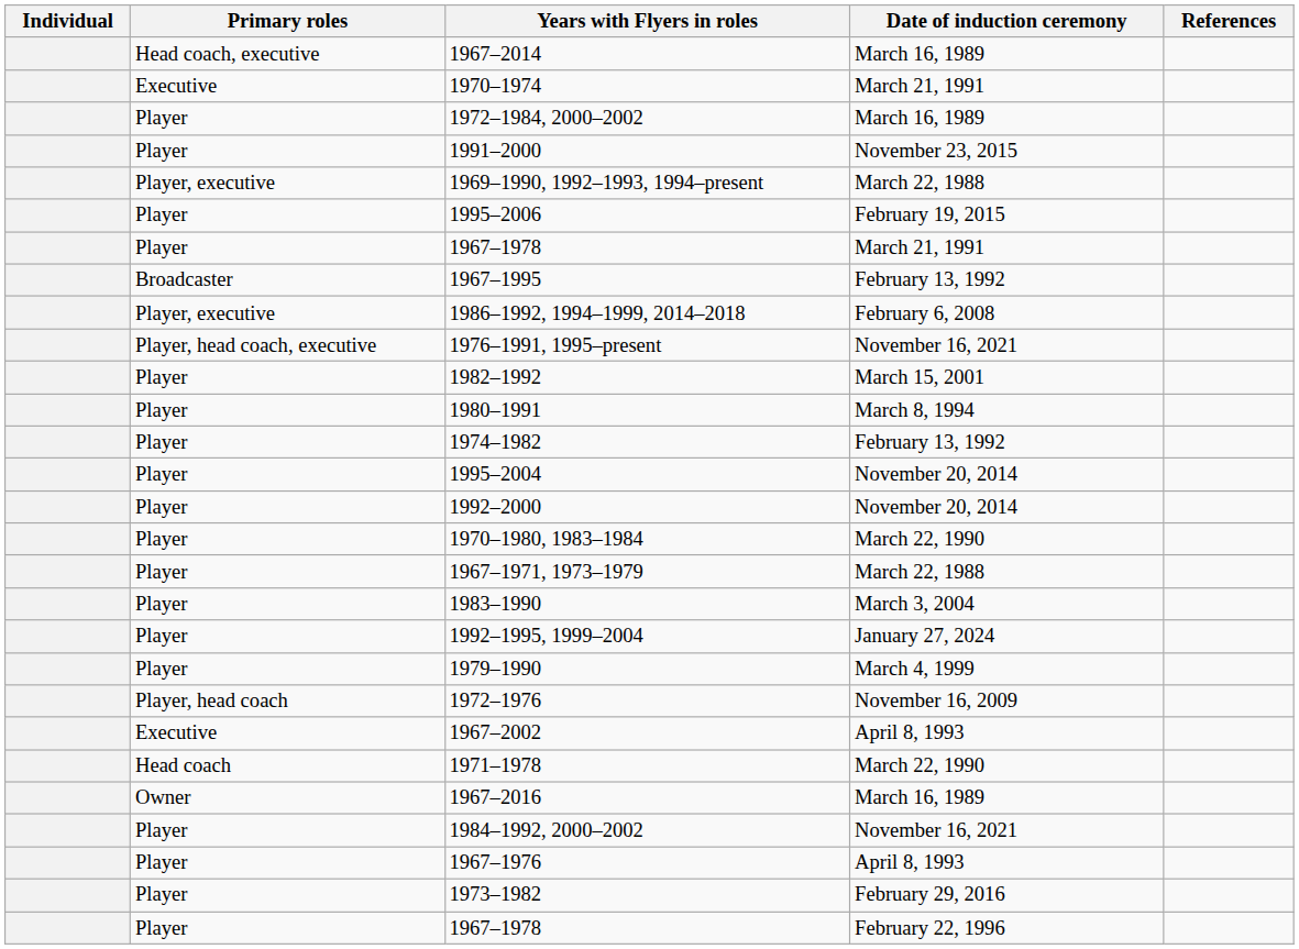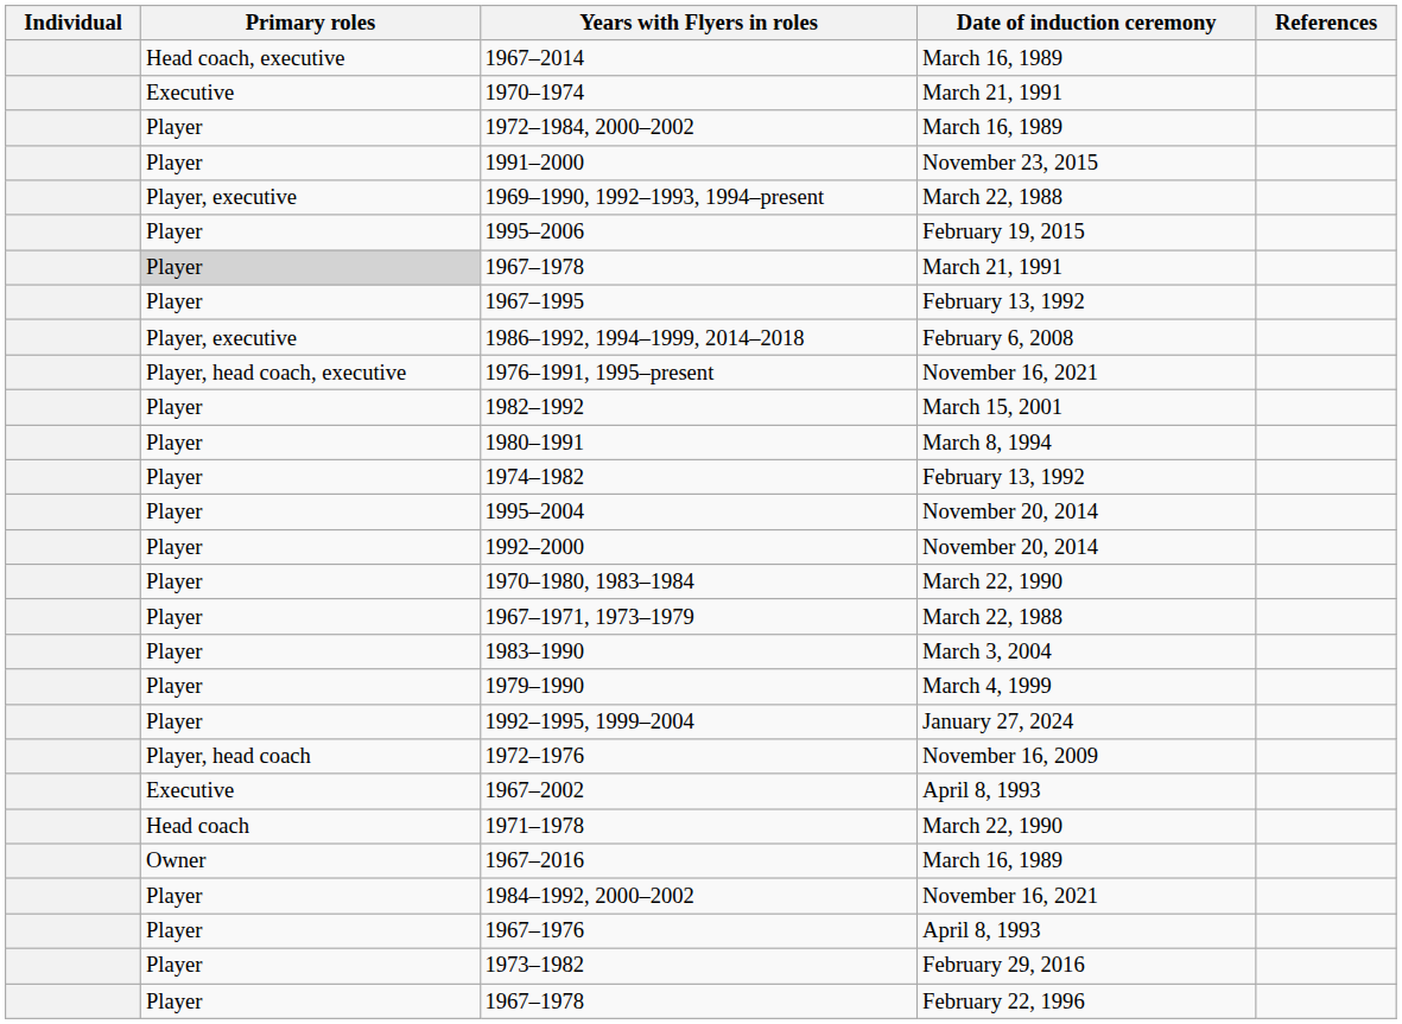 <table class="wikitable sortable" width="80%">
 <tr>
 <th scope="col">Individual</th>
 <th scope="col">Primary roles</th>
 <th scope="col">Years with Flyers in roles</th>
 <th scope="col">Date of induction ceremony</th>
 <th scope="col" class="unsortable">References</th>
 </tr>
 <tr>
 <th scope="row"></th>
 <td>Head coach, executive</td>
 <td>1967–2014</td>
 <td>March 16, 1989</td>
 <td></td>
 </tr>
 <tr>
 <th scope="row"></th>
 <td>Executive</td>
 <td>1970–1974</td>
 <td>March 21, 1991</td>
 <td></td>
 </tr>
 <tr>
 <th scope="row"></th>
 <td>Player</td>
 <td>1972–1984, 2000–2002</td>
 <td>March 16, 1989</td>
 <td></td>
 </tr>
 <tr>
 <th scope="row"></th>
 <td>Player</td>
 <td>1991–2000</td>
 <td>November 23, 2015</td>
 <td></td>
 </tr>
 <tr>
 <th scope="row"></th>
 <td>Player, executive</td>
 <td>1969–1990, 1992–1993, 1994–present</td>
 <td>March 22, 1988</td>
 <td></td>
 </tr>
 <tr>
 <th scope="row"></th>
 <td>Player</td>
 <td>1995–2006</td>
 <td>February 19, 2015</td>
 <td></td>
 </tr>
 <tr>
 <th scope="row"></th>
-<td>Player</td>
+<td style="background: lightgrey;">Player</td>
 <td>1967–1978</td>
 <td>March 21, 1991</td>
 <td></td>
 </tr>
 <tr>
 <th scope="row"></th>
-<td>Broadcaster</td>
+<td>Player</td>
 <td>1967–1995</td>
 <td>February 13, 1992</td>
 <td></td>
 </tr>
 <tr>
 <th scope="row"></th>
 <td>Player, executive</td>
 <td>1986–1992, 1994–1999, 2014–2018</td>
 <td>February 6, 2008</td>
 <td></td>
 </tr>
 <tr>
 <th scope="row"></th>
 <td>Player, head coach, executive</td>
 <td>1976–1991, 1995–present</td>
 <td>November 16, 2021</td>
 <td></td>
 </tr>
 <tr>
 <th scope="row"></th>
 <td>Player</td>
 <td>1982–1992</td>
 <td>March 15, 2001</td>
 <td></td>
 </tr>
 <tr>
 <th scope="row"></th>
 <td>Player</td>
 <td>1980–1991</td>
 <td>March 8, 1994</td>
 <td></td>
 </tr>
 <tr>
 <th scope="row"></th>
 <td>Player</td>
 <td>1974–1982</td>
 <td>February 13, 1992</td>
 <td></td>
 </tr>
 <tr>
 <th scope="row"></th>
 <td>Player</td>
 <td>1995–2004</td>
 <td>November 20, 2014</td>
 <td></td>
 </tr>
 <tr>
 <th scope="row"></th>
 <td>Player</td>
 <td>1992–2000</td>
 <td>November 20, 2014</td>
 <td></td>
 </tr>
 <tr>
 <th scope="row"></th>
 <td>Player</td>
 <td>1970–1980, 1983–1984</td>
 <td>March 22, 1990</td>
 <td></td>
 </tr>
 <tr>
 <th scope="row"></th>
 <td>Player</td>
 <td>1967–1971, 1973–1979</td>
 <td>March 22, 1988</td>
 <td></td>
 </tr>
 <tr>
 <th scope="row"></th>
 <td>Player</td>
 <td>1983–1990</td>
 <td>March 3, 2004</td>
 <td></td>
 </tr>
 <tr>
 <th scope="row"></th>
 <td>Player</td>
-<td>1992–1995, 1999–2004</td>
-<td>January 27, 2024</td>
+<td>1979–1990</td>
+<td>March 4, 1999</td>
 <td></td>
 </tr>
 <tr>
 <th scope="row"></th>
 <td>Player</td>
-<td>1979–1990</td>
-<td>March 4, 1999</td>
+<td>1992–1995, 1999–2004</td>
+<td>January 27, 2024</td>
 <td></td>
 </tr>
 <tr>
 <th scope="row"></th>
 <td>Player, head coach</td>
 <td>1972–1976</td>
 <td>November 16, 2009</td>
 <td></td>
 </tr>
 <tr>
 <th scope="row"></th>
 <td>Executive</td>
 <td>1967–2002</td>
 <td>April 8, 1993</td>
 <td></td>
 </tr>
 <tr>
 <th scope="row"></th>
 <td>Head coach</td>
 <td>1971–1978</td>
 <td>March 22, 1990</td>
 <td></td>
 </tr>
 <tr>
 <th scope="row"></th>
 <td>Owner</td>
 <td>1967–2016</td>
 <td>March 16, 1989</td>
 <td></td>
 </tr>
 <tr>
 <th scope="row"></th>
 <td>Player</td>
 <td>1984–1992, 2000–2002</td>
 <td>November 16, 2021</td>
 <td></td>
 </tr>
 <tr>
 <th scope="row"></th>
 <td>Player</td>
 <td>1967–1976</td>
 <td>April 8, 1993</td>
 <td></td>
 </tr>
 <tr>
 <th scope="row"></th>
 <td>Player</td>
 <td>1973–1982</td>
 <td>February 29, 2016</td>
 <td></td>
 </tr>
 <tr>
 <th scope="row"></th>
 <td>Player</td>
 <td>1967–1978</td>
 <td>February 22, 1996</td>
 <td></td>
 </tr>
 </table>
